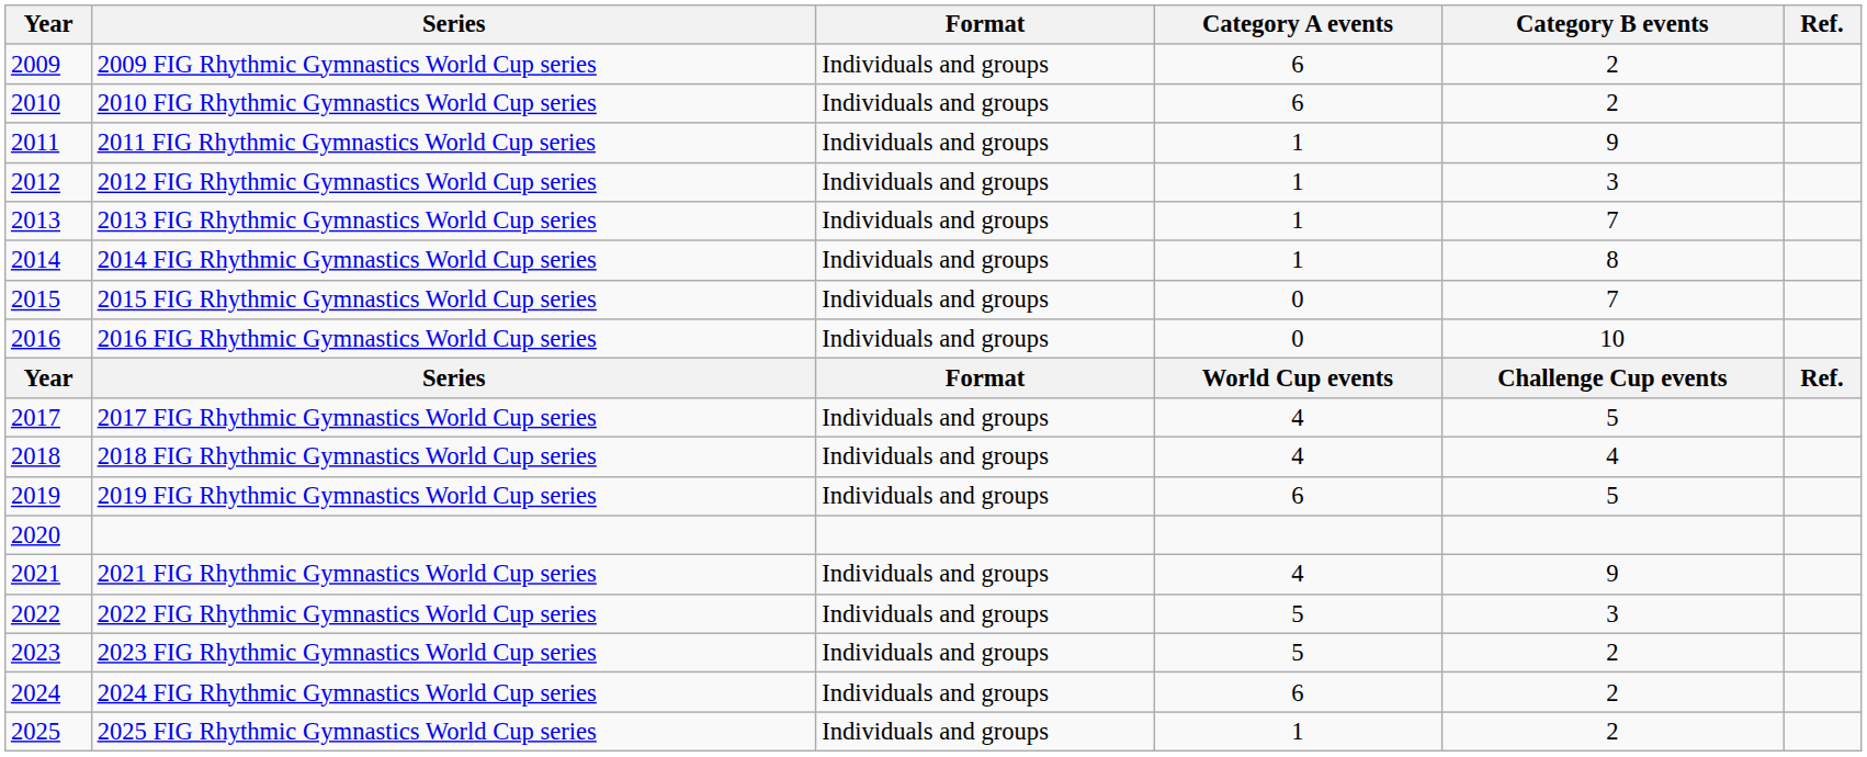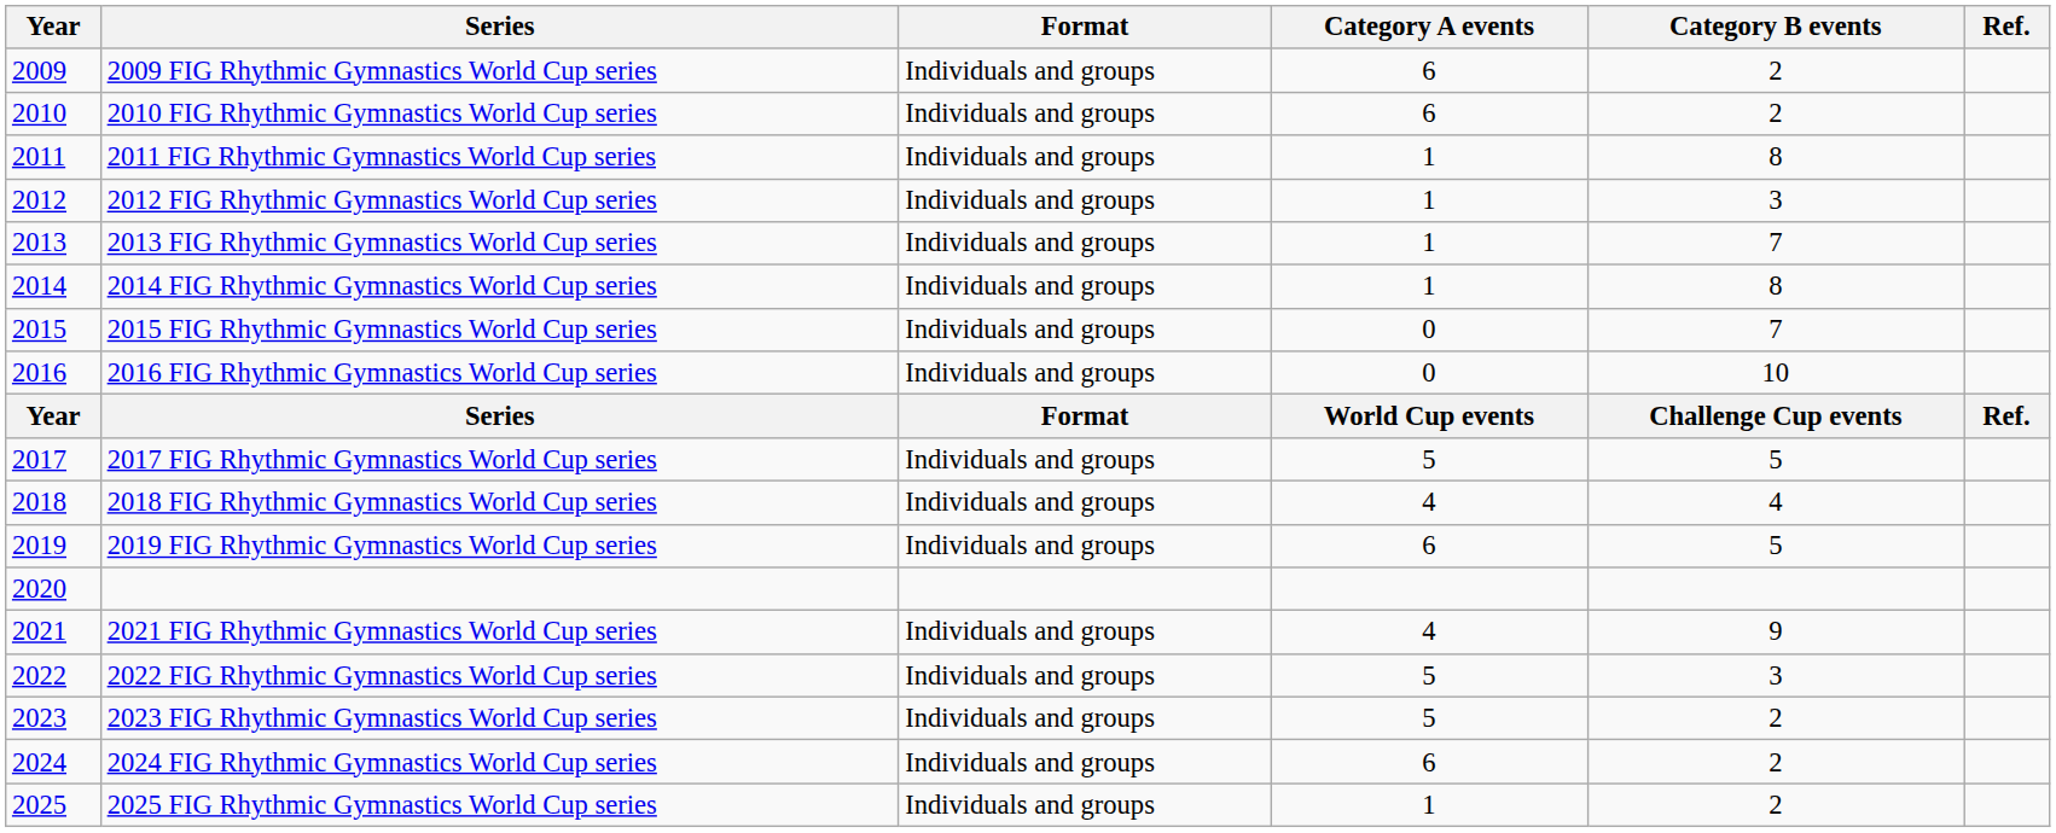 <table class="wikitable" style="width:95%">
 <tr>
 <th>Year</th>
 <th>Series</th>
 <th>Format</th>
 <th>Category A events</th>
 <th>Category B events</th>
 <th>Ref.</th>
 </tr>
 <tr>
 <td><a href='#'>2009</a></td>
 <td><a href='#'>2009 FIG Rhythmic Gymnastics World Cup series</a></td>
 <td>Individuals and groups</td>
 <td align=center>6</td>
 <td align=center>2</td>
 <td></td>
 </tr>
 <tr>
 <td><a href='#'>2010</a></td>
 <td><a href='#'>2010 FIG Rhythmic Gymnastics World Cup series</a></td>
 <td>Individuals and groups</td>
 <td align=center>6</td>
 <td align=center>2</td>
 <td></td>
 </tr>
 <tr>
 <td><a href='#'>2011</a></td>
 <td><a href='#'>2011 FIG Rhythmic Gymnastics World Cup series</a></td>
 <td>Individuals and groups</td>
 <td align=center>1</td>
-<td align=center>9</td>
+<td align=center>8</td>
 <td></td>
 </tr>
 <tr>
 <td><a href='#'>2012</a></td>
 <td><a href='#'>2012 FIG Rhythmic Gymnastics World Cup series</a></td>
 <td>Individuals and groups</td>
 <td align=center>1</td>
 <td align=center>3</td>
 <td></td>
 </tr>
 <tr>
 <td><a href='#'>2013</a></td>
 <td><a href='#'>2013 FIG Rhythmic Gymnastics World Cup series</a></td>
 <td>Individuals and groups</td>
 <td align=center>1</td>
 <td align=center>7</td>
 <td></td>
 </tr>
 <tr>
 <td><a href='#'>2014</a></td>
 <td><a href='#'>2014 FIG Rhythmic Gymnastics World Cup series</a></td>
 <td>Individuals and groups</td>
 <td align=center>1</td>
 <td align=center>8</td>
 <td></td>
 </tr>
 <tr>
 <td><a href='#'>2015</a></td>
 <td><a href='#'>2015 FIG Rhythmic Gymnastics World Cup series</a></td>
 <td>Individuals and groups</td>
 <td align=center>0</td>
 <td align=center>7</td>
 <td></td>
 </tr>
 <tr>
 <td><a href='#'>2016</a></td>
 <td><a href='#'>2016 FIG Rhythmic Gymnastics World Cup series</a></td>
 <td>Individuals and groups</td>
 <td align=center>0</td>
 <td align=center>10</td>
 <td></td>
 </tr>
 <tr>
 <th>Year</th>
 <th>Series</th>
 <th>Format</th>
 <th>World Cup events</th>
 <th>Challenge Cup events</th>
 <th>Ref.</th>
 </tr>
 <tr>
 <td><a href='#'>2017</a></td>
 <td><a href='#'>2017 FIG Rhythmic Gymnastics World Cup series</a></td>
 <td>Individuals and groups</td>
-<td align=center>4</td>
+<td align=center>5</td>
 <td align=center>5</td>
 <td></td>
 </tr>
 <tr>
 <td><a href='#'>2018</a></td>
 <td><a href='#'>2018 FIG Rhythmic Gymnastics World Cup series</a></td>
 <td>Individuals and groups</td>
 <td align=center>4</td>
 <td align=center>4</td>
 <td></td>
 </tr>
 <tr>
 <td><a href='#'>2019</a></td>
 <td><a href='#'>2019 FIG Rhythmic Gymnastics World Cup series</a></td>
 <td>Individuals and groups</td>
 <td align=center>6</td>
 <td align=center>5</td>
 <td></td>
 </tr>
 <tr>
 <td><a href='#'>2020</a></td>
 <td></td>
 <td></td>
 <td align=center></td>
 <td align=center></td>
 <td></td>
 </tr>
 <tr>
 <td><a href='#'>2021</a></td>
 <td><a href='#'>2021 FIG Rhythmic Gymnastics World Cup series</a></td>
 <td>Individuals and groups</td>
 <td align=center>4</td>
 <td align=center>9</td>
 <td></td>
 </tr>
 <tr>
 <td><a href='#'>2022</a></td>
 <td><a href='#'>2022 FIG Rhythmic Gymnastics World Cup series</a></td>
 <td>Individuals and groups</td>
 <td align=center>5</td>
 <td align=center>3</td>
 <td></td>
 </tr>
 <tr>
 <td><a href='#'>2023</a></td>
 <td><a href='#'>2023 FIG Rhythmic Gymnastics World Cup series</a></td>
 <td>Individuals and groups</td>
 <td align=center>5</td>
 <td align=center>2</td>
 <td></td>
 </tr>
 <tr>
 <td><a href='#'>2024</a></td>
 <td><a href='#'>2024 FIG Rhythmic Gymnastics World Cup series</a></td>
 <td>Individuals and groups</td>
 <td align=center>6</td>
 <td align=center>2</td>
 <td></td>
 </tr>
 <tr>
 <td><a href='#'>2025</a></td>
 <td><a href='#'>2025 FIG Rhythmic Gymnastics World Cup series</a></td>
 <td>Individuals and groups</td>
 <td align=center>1</td>
 <td align=center>2</td>
 <td></td>
 </tr>
 </table>
